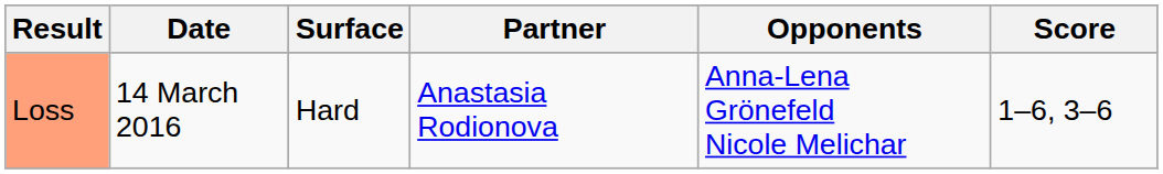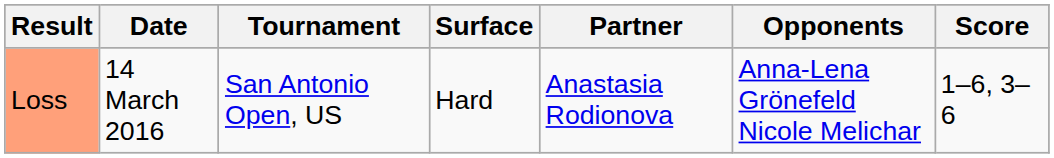 <table class="wikitable" style="font-size:97%;">
 <tr>
 <th>Result</th>
 <th style="width:110px">Date</th>
+<th style="width:180px">Tournament</th>
 <th style="width:50px">Surface</th>
 <th style="width:180px">Partner</th>
 <th style="width:180px">Opponents</th>
 <th style="width:100px" class="unsortable">Score</th>
 </tr>
 <tr>
 <td style="background:#ffa07a;">Loss</td>
 <td>14 March 2016</td>
+<td><a href='#'>San Antonio Open</a>, US</td>
 <td>Hard</td>
 <td> <a href='#'>Anastasia Rodionova</a></td>
 <td> <a href='#'>Anna-Lena Grönefeld</a> <br>  <a href='#'>Nicole Melichar</a></td>
 <td>1–6, 3–6</td>
 </tr>
 </table>
